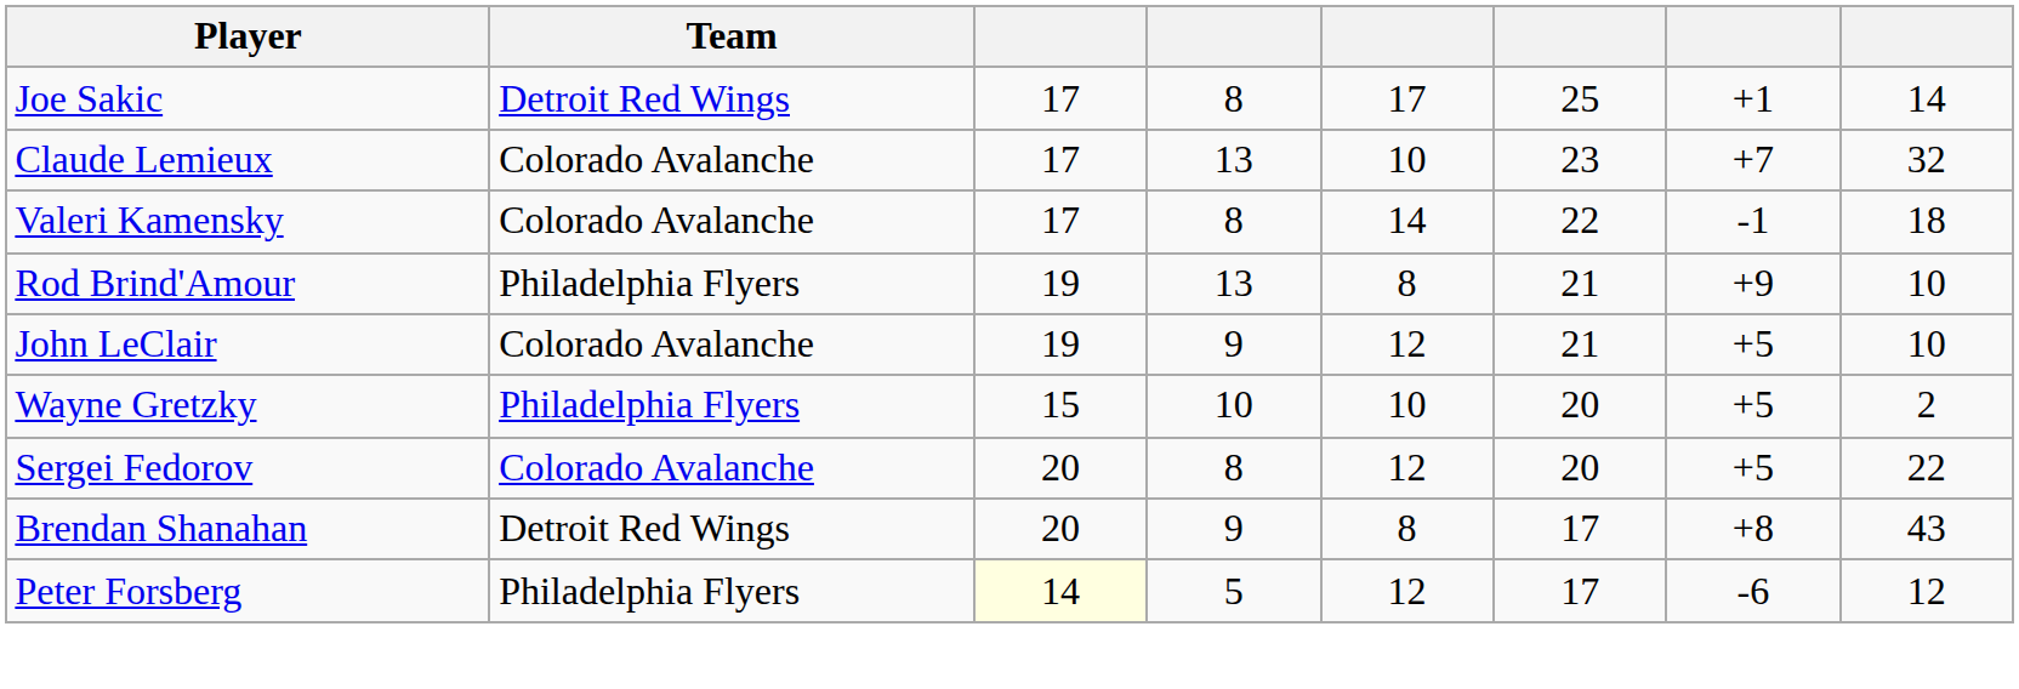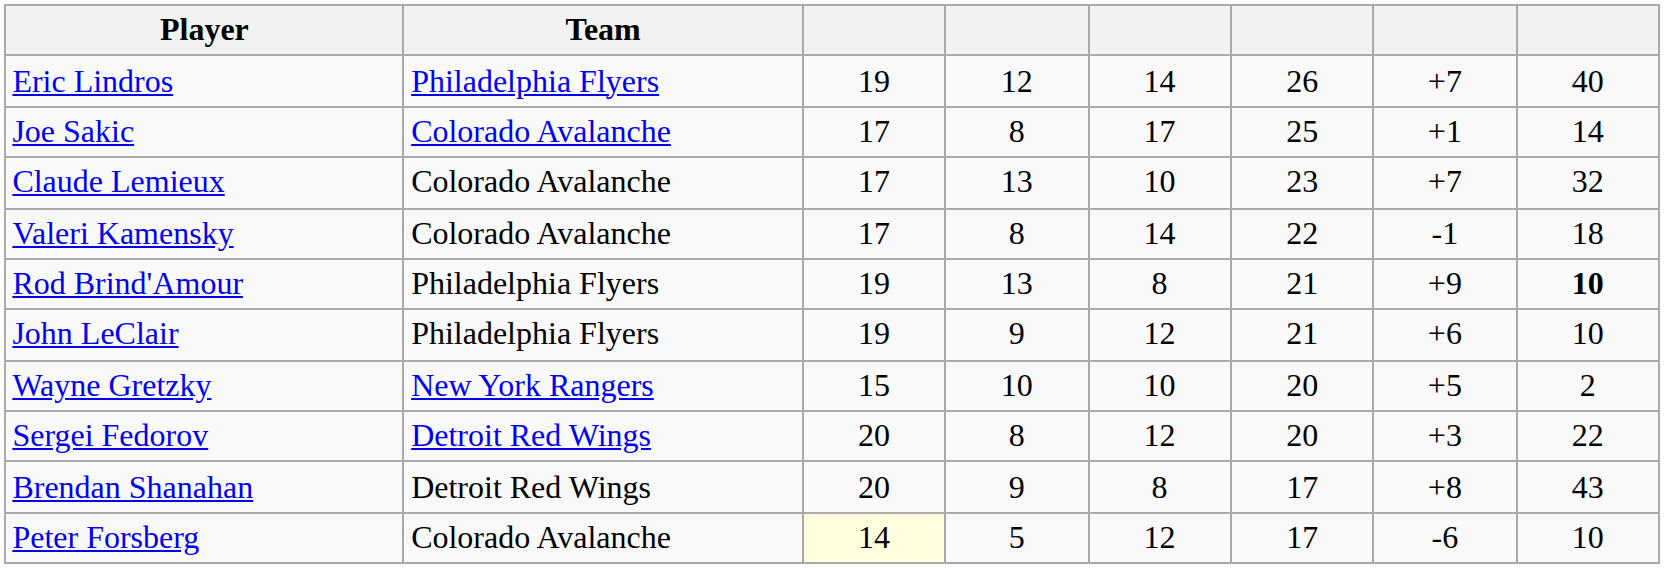 <table style="padding:3px; border-spacing:0; text-align:center;" class="wikitable sortable">
 <tr>
 <th style="width:12em">Player</th>
 <th style="width:12em">Team</th>
 <th style="width:4em"></th>
 <th style="width:4em"></th>
 <th style="width:4em"></th>
 <th style="width:4em"></th>
 <th data-sort-type="number" style="width:4em"></th>
 <th style="width:4em"></th>
 </tr>
 <tr align=center>
+<td align=left><a href='#'>Eric Lindros</a></td>
+<td align=left><a href='#'>Philadelphia Flyers</a></td>
+<td>19</td>
+<td>12</td>
+<td>14</td>
+<td>26</td>
+<td>+7</td>
+<td>40</td>
+</tr>
+<tr align=center>
 <td align=left><a href='#'>Joe Sakic</a></td>
-<td align=left><a href='#'>Detroit Red Wings</a></td>
+<td align=left><a href='#'>Colorado Avalanche</a></td>
 <td>17</td>
 <td>8</td>
 <td>17</td>
 <td>25</td>
 <td>+1</td>
 <td>14</td>
 </tr>
 <tr align=center>
 <td align=left><a href='#'>Claude Lemieux</a></td>
 <td align=left>Colorado Avalanche</td>
 <td>17</td>
 <td>13</td>
 <td>10</td>
 <td>23</td>
 <td>+7</td>
 <td>32</td>
 </tr>
 <tr align=center>
 <td align=left><a href='#'>Valeri Kamensky</a></td>
 <td align=left>Colorado Avalanche</td>
 <td>17</td>
 <td>8</td>
 <td>14</td>
 <td>22</td>
 <td>-1</td>
 <td>18</td>
 </tr>
 <tr align=center>
 <td align=left><a href='#'>Rod Brind'Amour</a></td>
 <td align=left>Philadelphia Flyers</td>
 <td>19</td>
 <td>13</td>
 <td>8</td>
 <td>21</td>
 <td>+9</td>
-<td>10</td>
+<td><strong>10</strong></td>
 </tr>
 <tr align=center>
 <td align=left><a href='#'>John LeClair</a></td>
-<td align=left>Colorado Avalanche</td>
+<td align=left>Philadelphia Flyers</td>
 <td>19</td>
 <td>9</td>
 <td>12</td>
 <td>21</td>
-<td>+5</td>
+<td>+6</td>
 <td>10</td>
 </tr>
 <tr align=center>
 <td align=left><a href='#'>Wayne Gretzky</a></td>
-<td align=left><a href='#'>Philadelphia Flyers</a></td>
+<td align=left><a href='#'>New York Rangers</a></td>
 <td>15</td>
 <td>10</td>
 <td>10</td>
 <td>20</td>
 <td>+5</td>
 <td>2</td>
 </tr>
 <tr align=center>
 <td align=left><a href='#'>Sergei Fedorov</a></td>
-<td align=left><a href='#'>Colorado Avalanche</a></td>
+<td align=left><a href='#'>Detroit Red Wings</a></td>
 <td>20</td>
 <td>8</td>
 <td>12</td>
 <td>20</td>
-<td>+5</td>
+<td>+3</td>
 <td>22</td>
 </tr>
 <tr align=center>
 <td align=left><a href='#'>Brendan Shanahan</a></td>
 <td align=left>Detroit Red Wings</td>
 <td>20</td>
 <td>9</td>
 <td>8</td>
 <td>17</td>
 <td>+8</td>
 <td>43</td>
 </tr>
 <tr align=center>
 <td align=left><a href='#'>Peter Forsberg</a></td>
-<td align=left>Philadelphia Flyers</td>
+<td align=left>Colorado Avalanche</td>
 <td style="background: lightyellow;">14</td>
 <td>5</td>
 <td>12</td>
 <td>17</td>
 <td>-6</td>
-<td>12</td>
+<td>10</td>
 </tr>
 </table>
